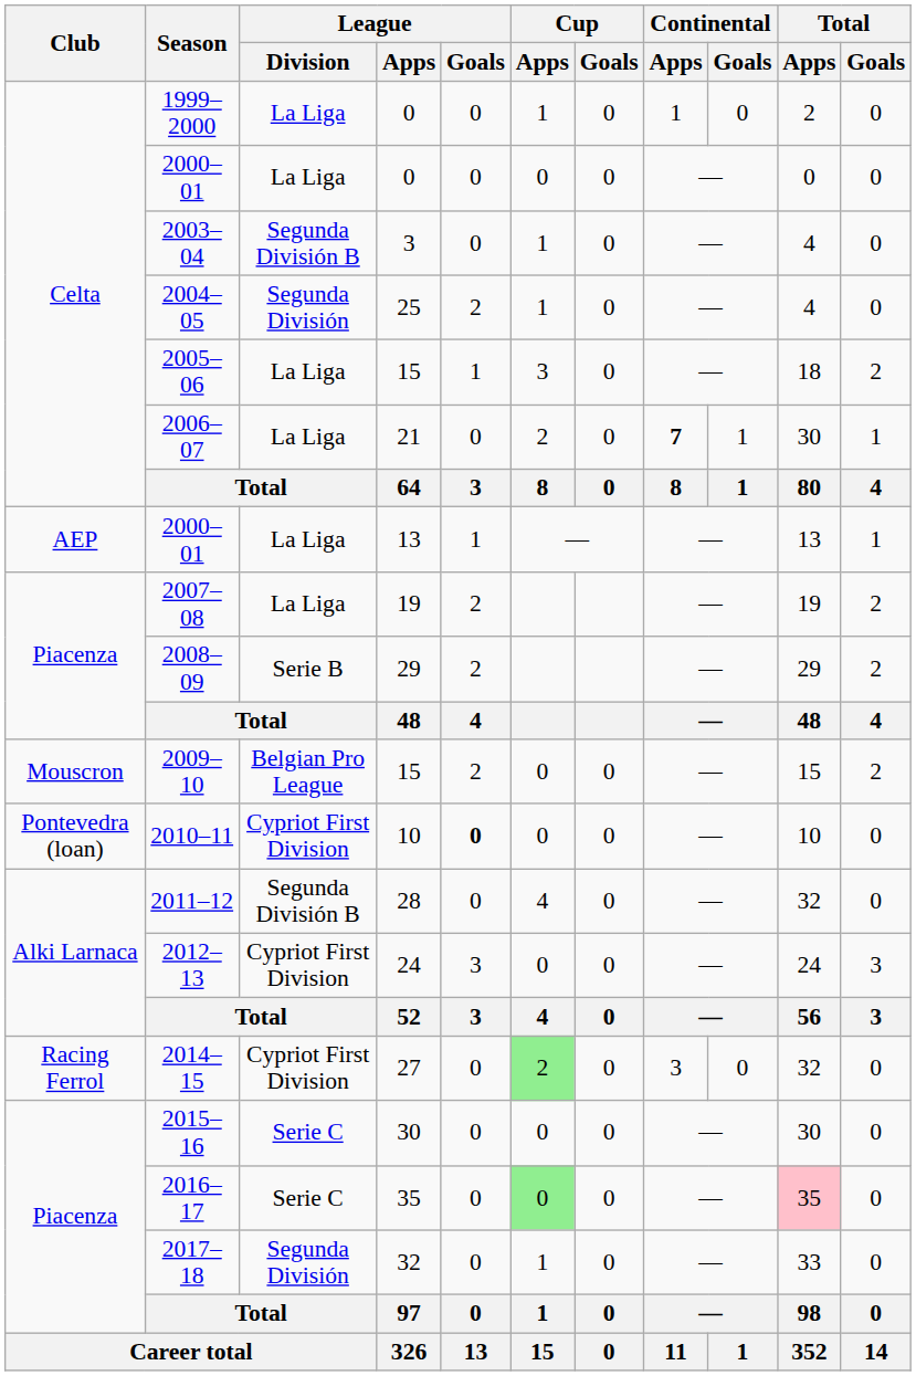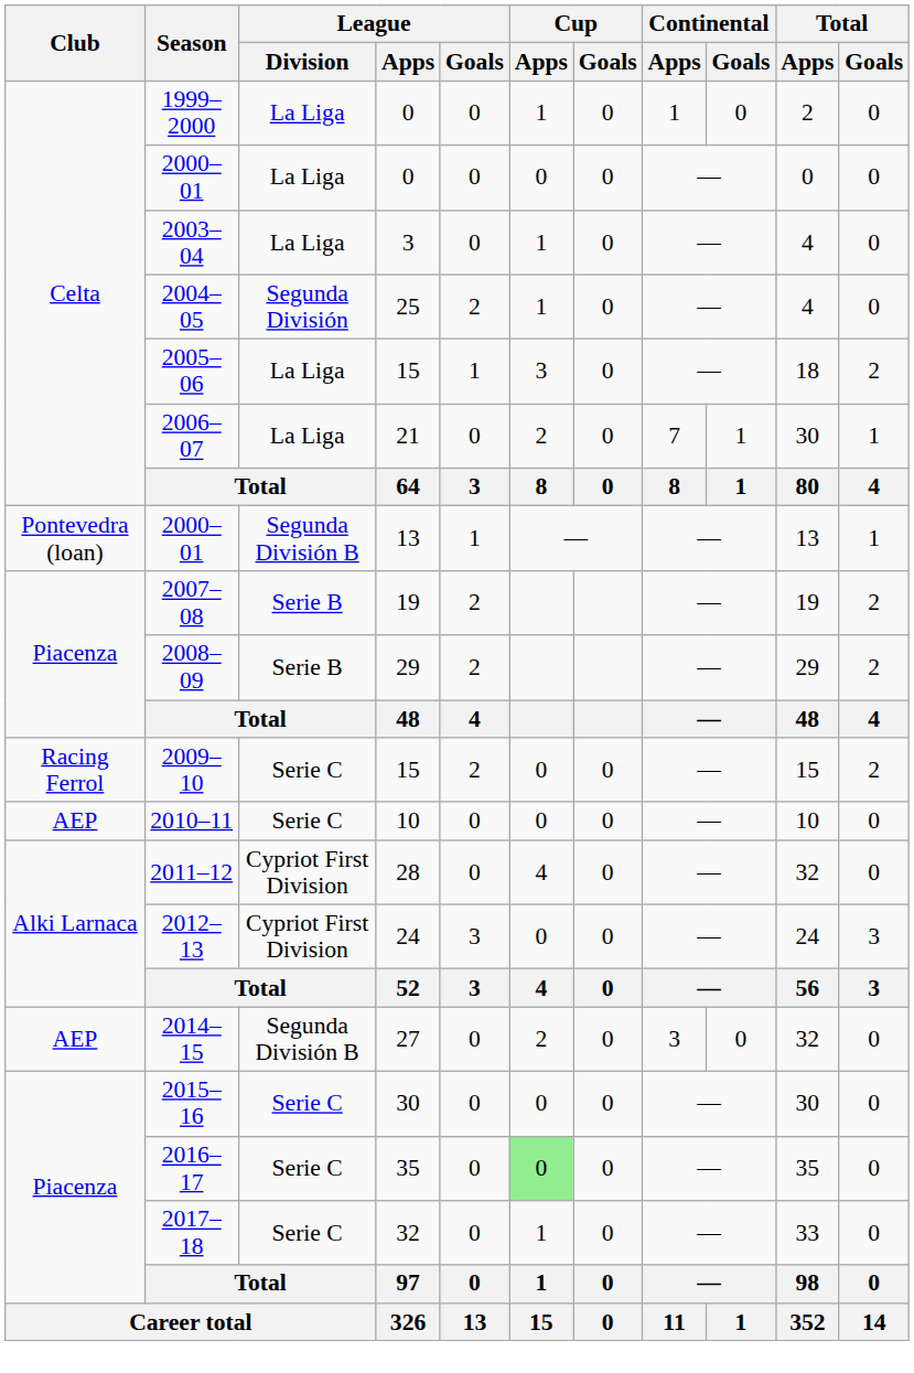 <table class="wikitable" style="text-align:center">
 <tr>
 <th rowspan="2">Club</th>
 <th rowspan="2">Season</th>
 <th colspan="3">League</th>
 <th colspan="2">Cup</th>
 <th colspan="2">Continental</th>
 <th colspan="2">Total</th>
 </tr>
 <tr>
 <th>Division</th>
 <th>Apps</th>
 <th>Goals</th>
 <th>Apps</th>
 <th>Goals</th>
 <th>Apps</th>
 <th>Goals</th>
 <th>Apps</th>
 <th>Goals</th>
 </tr>
 <tr>
 <td rowspan="7"><a href='#'>Celta</a></td>
 <td><a href='#'>1999–2000</a></td>
 <td><a href='#'>La Liga</a></td>
 <td>0</td>
 <td>0</td>
 <td>1</td>
 <td>0</td>
 <td>1</td>
 <td>0</td>
 <td>2</td>
 <td>0</td>
 </tr>
 <tr>
 <td><a href='#'>2000–01</a></td>
 <td>La Liga</td>
 <td>0</td>
 <td>0</td>
 <td>0</td>
 <td>0</td>
 <td colspan="2">—</td>
 <td>0</td>
 <td>0</td>
 </tr>
 <tr>
 <td><a href='#'>2003–04</a></td>
-<td><a href='#'>Segunda División B</a></td>
+<td>La Liga</td>
 <td>3</td>
 <td>0</td>
 <td>1</td>
 <td>0</td>
 <td colspan="2">—</td>
 <td>4</td>
 <td>0</td>
 </tr>
 <tr>
 <td><a href='#'>2004–05</a></td>
 <td><a href='#'>Segunda División</a></td>
 <td>25</td>
 <td>2</td>
 <td>1</td>
 <td>0</td>
 <td colspan="2">—</td>
 <td>4</td>
 <td>0</td>
 </tr>
 <tr>
 <td><a href='#'>2005–06</a></td>
 <td>La Liga</td>
 <td>15</td>
 <td>1</td>
 <td>3</td>
 <td>0</td>
 <td colspan="2">—</td>
 <td>18</td>
 <td>2</td>
 </tr>
 <tr>
 <td><a href='#'>2006–07</a></td>
 <td>La Liga</td>
 <td>21</td>
 <td>0</td>
 <td>2</td>
 <td>0</td>
-<td><strong>7</strong></td>
+<td>7</td>
 <td>1</td>
 <td>30</td>
 <td>1</td>
 </tr>
 <tr>
 <th colspan="2">Total</th>
 <th>64</th>
 <th>3</th>
 <th>8</th>
 <th>0</th>
 <th>8</th>
 <th>1</th>
 <th>80</th>
 <th>4</th>
 </tr>
 <tr>
-<td><a href='#'>AEP</a></td>
+<td><a href='#'>Pontevedra</a> (loan)</td>
 <td><a href='#'>2000–01</a></td>
-<td>La Liga</td>
+<td><a href='#'>Segunda División B</a></td>
 <td>13</td>
 <td>1</td>
 <td colspan="2">—</td>
 <td colspan="2">—</td>
 <td>13</td>
 <td>1</td>
 </tr>
 <tr>
 <td rowspan="3"><a href='#'>Piacenza</a></td>
 <td><a href='#'>2007–08</a></td>
-<td>La Liga</td>
+<td><a href='#'>Serie B</a></td>
 <td>19</td>
 <td>2</td>
 <td></td>
 <td></td>
 <td colspan="2">—</td>
 <td>19</td>
 <td>2</td>
 </tr>
 <tr>
 <td><a href='#'>2008–09</a></td>
 <td>Serie B</td>
 <td>29</td>
 <td>2</td>
 <td></td>
 <td></td>
 <td colspan="2">—</td>
 <td>29</td>
 <td>2</td>
 </tr>
 <tr>
 <th colspan="2">Total</th>
 <th>48</th>
 <th>4</th>
 <th></th>
 <th></th>
 <th colspan="2">—</th>
 <th>48</th>
 <th>4</th>
 </tr>
 <tr>
-<td><a href='#'>Mouscron</a></td>
+<td><a href='#'>Racing Ferrol</a></td>
 <td><a href='#'>2009–10</a></td>
-<td><a href='#'>Belgian Pro League</a></td>
+<td>Serie C</td>
 <td>15</td>
 <td>2</td>
 <td>0</td>
 <td>0</td>
 <td colspan="2">—</td>
 <td>15</td>
 <td>2</td>
 </tr>
 <tr>
-<td><a href='#'>Pontevedra</a> (loan)</td>
+<td><a href='#'>AEP</a></td>
 <td><a href='#'>2010–11</a></td>
-<td><a href='#'>Cypriot First Division</a></td>
+<td>Serie C</td>
 <td>10</td>
-<td><strong>0</strong></td>
+<td>0</td>
 <td>0</td>
 <td>0</td>
 <td colspan="2">—</td>
 <td>10</td>
 <td>0</td>
 </tr>
 <tr>
 <td rowspan="3"><a href='#'>Alki Larnaca</a></td>
 <td><a href='#'>2011–12</a></td>
-<td>Segunda División B</td>
+<td>Cypriot First Division</td>
 <td>28</td>
 <td>0</td>
 <td>4</td>
 <td>0</td>
 <td colspan="2">—</td>
 <td>32</td>
 <td>0</td>
 </tr>
 <tr>
 <td><a href='#'>2012–13</a></td>
 <td>Cypriot First Division</td>
 <td>24</td>
 <td>3</td>
 <td>0</td>
 <td>0</td>
 <td colspan="2">—</td>
 <td>24</td>
 <td>3</td>
 </tr>
 <tr>
 <th colspan="2">Total</th>
 <th>52</th>
 <th>3</th>
 <th>4</th>
 <th>0</th>
 <th colspan="2">—</th>
 <th>56</th>
 <th>3</th>
 </tr>
 <tr>
-<td><a href='#'>Racing Ferrol</a></td>
+<td><a href='#'>AEP</a></td>
 <td><a href='#'>2014–15</a></td>
-<td>Cypriot First Division</td>
+<td>Segunda División B</td>
 <td>27</td>
 <td>0</td>
-<td style="background: lightgreen;">2</td>
+<td>2</td>
 <td>0</td>
 <td>3</td>
 <td>0</td>
 <td>32</td>
 <td>0</td>
 </tr>
 <tr>
 <td rowspan="4"><a href='#'>Piacenza</a></td>
 <td><a href='#'>2015–16</a></td>
 <td><a href='#'>Serie C</a></td>
 <td>30</td>
 <td>0</td>
 <td>0</td>
 <td>0</td>
 <td colspan="2">—</td>
 <td>30</td>
 <td>0</td>
 </tr>
 <tr>
 <td><a href='#'>2016–17</a></td>
 <td>Serie C</td>
 <td>35</td>
 <td>0</td>
 <td style="background: lightgreen;">0</td>
 <td>0</td>
 <td colspan="2">—</td>
-<td style="background: pink;">35</td>
+<td>35</td>
 <td>0</td>
 </tr>
 <tr>
 <td><a href='#'>2017–18</a></td>
-<td><a href='#'>Segunda División</a></td>
+<td>Serie C</td>
 <td>32</td>
 <td>0</td>
 <td>1</td>
 <td>0</td>
 <td colspan="2">—</td>
 <td>33</td>
 <td>0</td>
 </tr>
 <tr>
 <th colspan="2">Total</th>
 <th>97</th>
 <th>0</th>
 <th>1</th>
 <th>0</th>
 <th colspan="2">—</th>
 <th>98</th>
 <th>0</th>
 </tr>
 <tr>
 <th colspan="3">Career total</th>
 <th>326</th>
 <th>13</th>
 <th>15</th>
 <th>0</th>
 <th>11</th>
 <th>1</th>
 <th>352</th>
 <th>14</th>
 </tr>
 </table>
